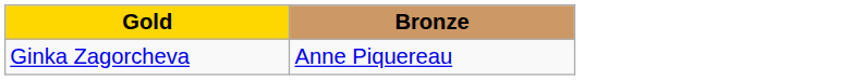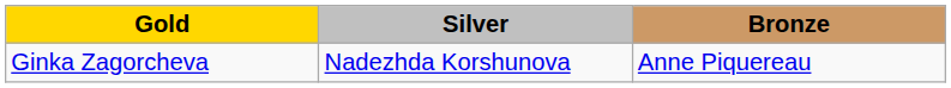 <table class="wikitable" style="text-align:left">
 <tr align="center">
 <td width=200 bgcolor=gold><strong>Gold</strong></td>
+<td width=200 bgcolor=silver><strong>Silver</strong></td>
 <td width=200 bgcolor=CC9966><strong>Bronze</strong></td>
 </tr>
 <tr>
 <td><a href='#'>Ginka Zagorcheva</a><br><em></em></td>
+<td><a href='#'>Nadezhda Korshunova</a><br><em></em></td>
 <td><a href='#'>Anne Piquereau</a><br><em></em></td>
 </tr>
 </table>
